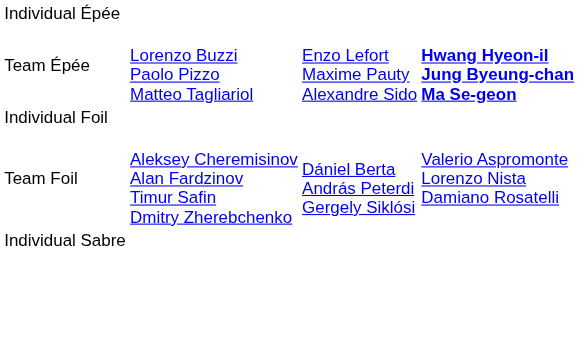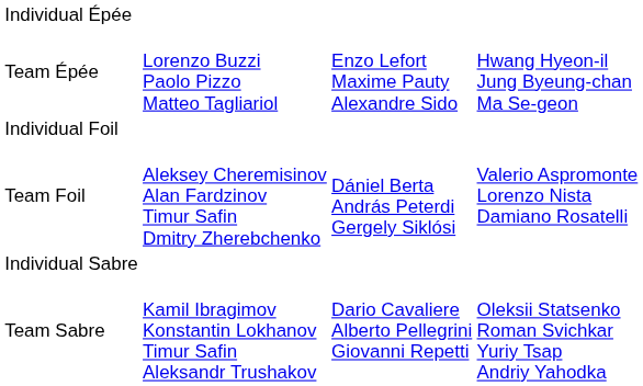 <table>
 <tr>
 <td rowspan=2>Individual Épée<br></td>
 <td rowspan=2></td>
 <td rowspan=2></td>
 <td></td>
 </tr>
 <tr>
 <td></td>
 </tr>
 <tr>
 <td>Team Épée<br></td>
 <td><br><a href='#'>Lorenzo Buzzi</a><br><a href='#'>Paolo Pizzo</a><br><a href='#'>Matteo Tagliariol</a></td>
 <td valign=top><br><a href='#'>Enzo Lefort</a><br><a href='#'>Maxime Pauty</a><br><a href='#'>Alexandre Sido</a></td>
-<td><strong><br><a href='#'>Hwang Hyeon-il</a><br><a href='#'>Jung Byeung-chan</a><br><a href='#'>Ma Se-geon</a></strong></td>
+<td><br><a href='#'>Hwang Hyeon-il</a><br><a href='#'>Jung Byeung-chan</a><br><a href='#'>Ma Se-geon</a></td>
 </tr>
 <tr>
 <td rowspan=2>Individual Foil<br></td>
 <td rowspan=2></td>
 <td rowspan=2></td>
 <td></td>
 </tr>
 <tr>
 <td></td>
 </tr>
 <tr>
 <td>Team Foil<br></td>
 <td><br><a href='#'>Aleksey Cheremisinov</a><br><a href='#'>Alan Fardzinov</a><br><a href='#'>Timur Safin</a><br><a href='#'>Dmitry Zherebchenko</a></td>
 <td><br><a href='#'>Dániel Berta</a><br><a href='#'>András Peterdi</a><br><a href='#'>Gergely Siklósi</a></td>
 <td valign=top><br><a href='#'>Valerio Aspromonte</a><br><a href='#'>Lorenzo Nista</a><br><a href='#'>Damiano Rosatelli</a></td>
 </tr>
 <tr>
 <td rowspan=2>Individual Sabre<br></td>
 <td rowspan=2></td>
 <td rowspan=2></td>
 <td></td>
 </tr>
 <tr>
 <td></td>
 </tr>
+<tr>
+<td>Team Sabre<br></td>
+<td><br><a href='#'>Kamil Ibragimov</a><br><a href='#'>Konstantin Lokhanov</a><br><a href='#'>Timur Safin</a><br><a href='#'>Aleksandr Trushakov</a></td>
+<td valign=top><br><a href='#'>Dario Cavaliere</a><br><a href='#'>Alberto Pellegrini</a><br><a href='#'>Giovanni Repetti</a></td>
+<td><br><a href='#'>Oleksii Statsenko</a><br><a href='#'>Roman Svichkar</a><br><a href='#'>Yuriy Tsap</a><br><a href='#'>Andriy Yahodka</a></td>
+</tr>
 </table>
